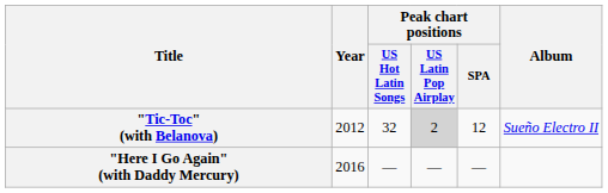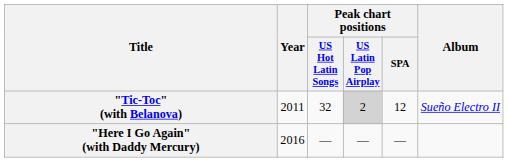 <table class="wikitable plainrowheaders" style="text-align:center;">
 <tr>
 <th scope="col" rowspan="2" style="width:22em;">Title</th>
 <th scope="col" rowspan="2" style="width:1em;">Year</th>
 <th scope="col" colspan="3">Peak chart positions</th>
 <th scope="col" rowspan="2">Album</th>
 </tr>
 <tr>
 <th scope="col" style="width:3em;font-size:85%;"><a href='#'>US Hot Latin Songs</a></th>
 <th scope="col" style="width:3em;font-size:85%;"><a href='#'>US Latin Pop Airplay</a></th>
 <th scope="col" style="width:3em;font-size:85%;">SPA</th>
 </tr>
 <tr>
 <th scope="row">"<a href='#'>Tic-Toc</a>"<br><span>(with <a href='#'>Belanova</a>)</span></th>
-<td>2012</td>
+<td>2011</td>
 <td>32</td>
 <td style="background: lightgrey;">2</td>
 <td>12</td>
 <td><em><a href='#'>Sueño Electro II</a></em></td>
 </tr>
 <tr>
 <th scope="row">"Here I Go Again"<br><span>(with Daddy Mercury)</span></th>
 <td>2016</td>
 <td>—</td>
 <td>—</td>
 <td>—</td>
 <td></td>
 </tr>
 </table>
